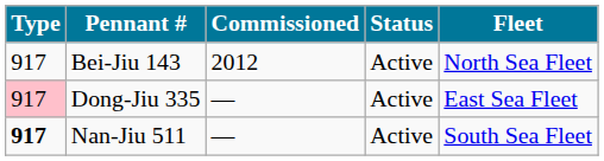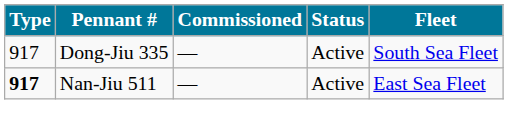 <table class="wikitable">
 <tr>
 <th style="background:#079;color:#fff;">Type</th>
 <th style="background:#079;color:#fff;">Pennant #</th>
 <th style="background:#079;color:#fff;">Commissioned</th>
 <th style="background:#079;color:#fff;">Status</th>
 <th style="background:#079;color:#fff;">Fleet</th>
 </tr>
 <tr>
 <td>917</td>
-<td>Bei-Jiu 143</td>
-<td>2012</td>
-<td>Active</td>
-<td><a href='#'>North Sea Fleet</a></td>
-</tr>
-<tr>
-<td style="background: pink;">917</td>
 <td>Dong-Jiu 335</td>
 <td>―</td>
 <td>Active</td>
-<td><a href='#'>East Sea Fleet</a></td>
+<td><a href='#'>South Sea Fleet</a></td>
 </tr>
 <tr>
 <td><strong>917</strong></td>
 <td>Nan-Jiu 511</td>
 <td>―</td>
 <td>Active</td>
-<td><a href='#'>South Sea Fleet</a></td>
+<td><a href='#'>East Sea Fleet</a></td>
 </tr>
 </table>
